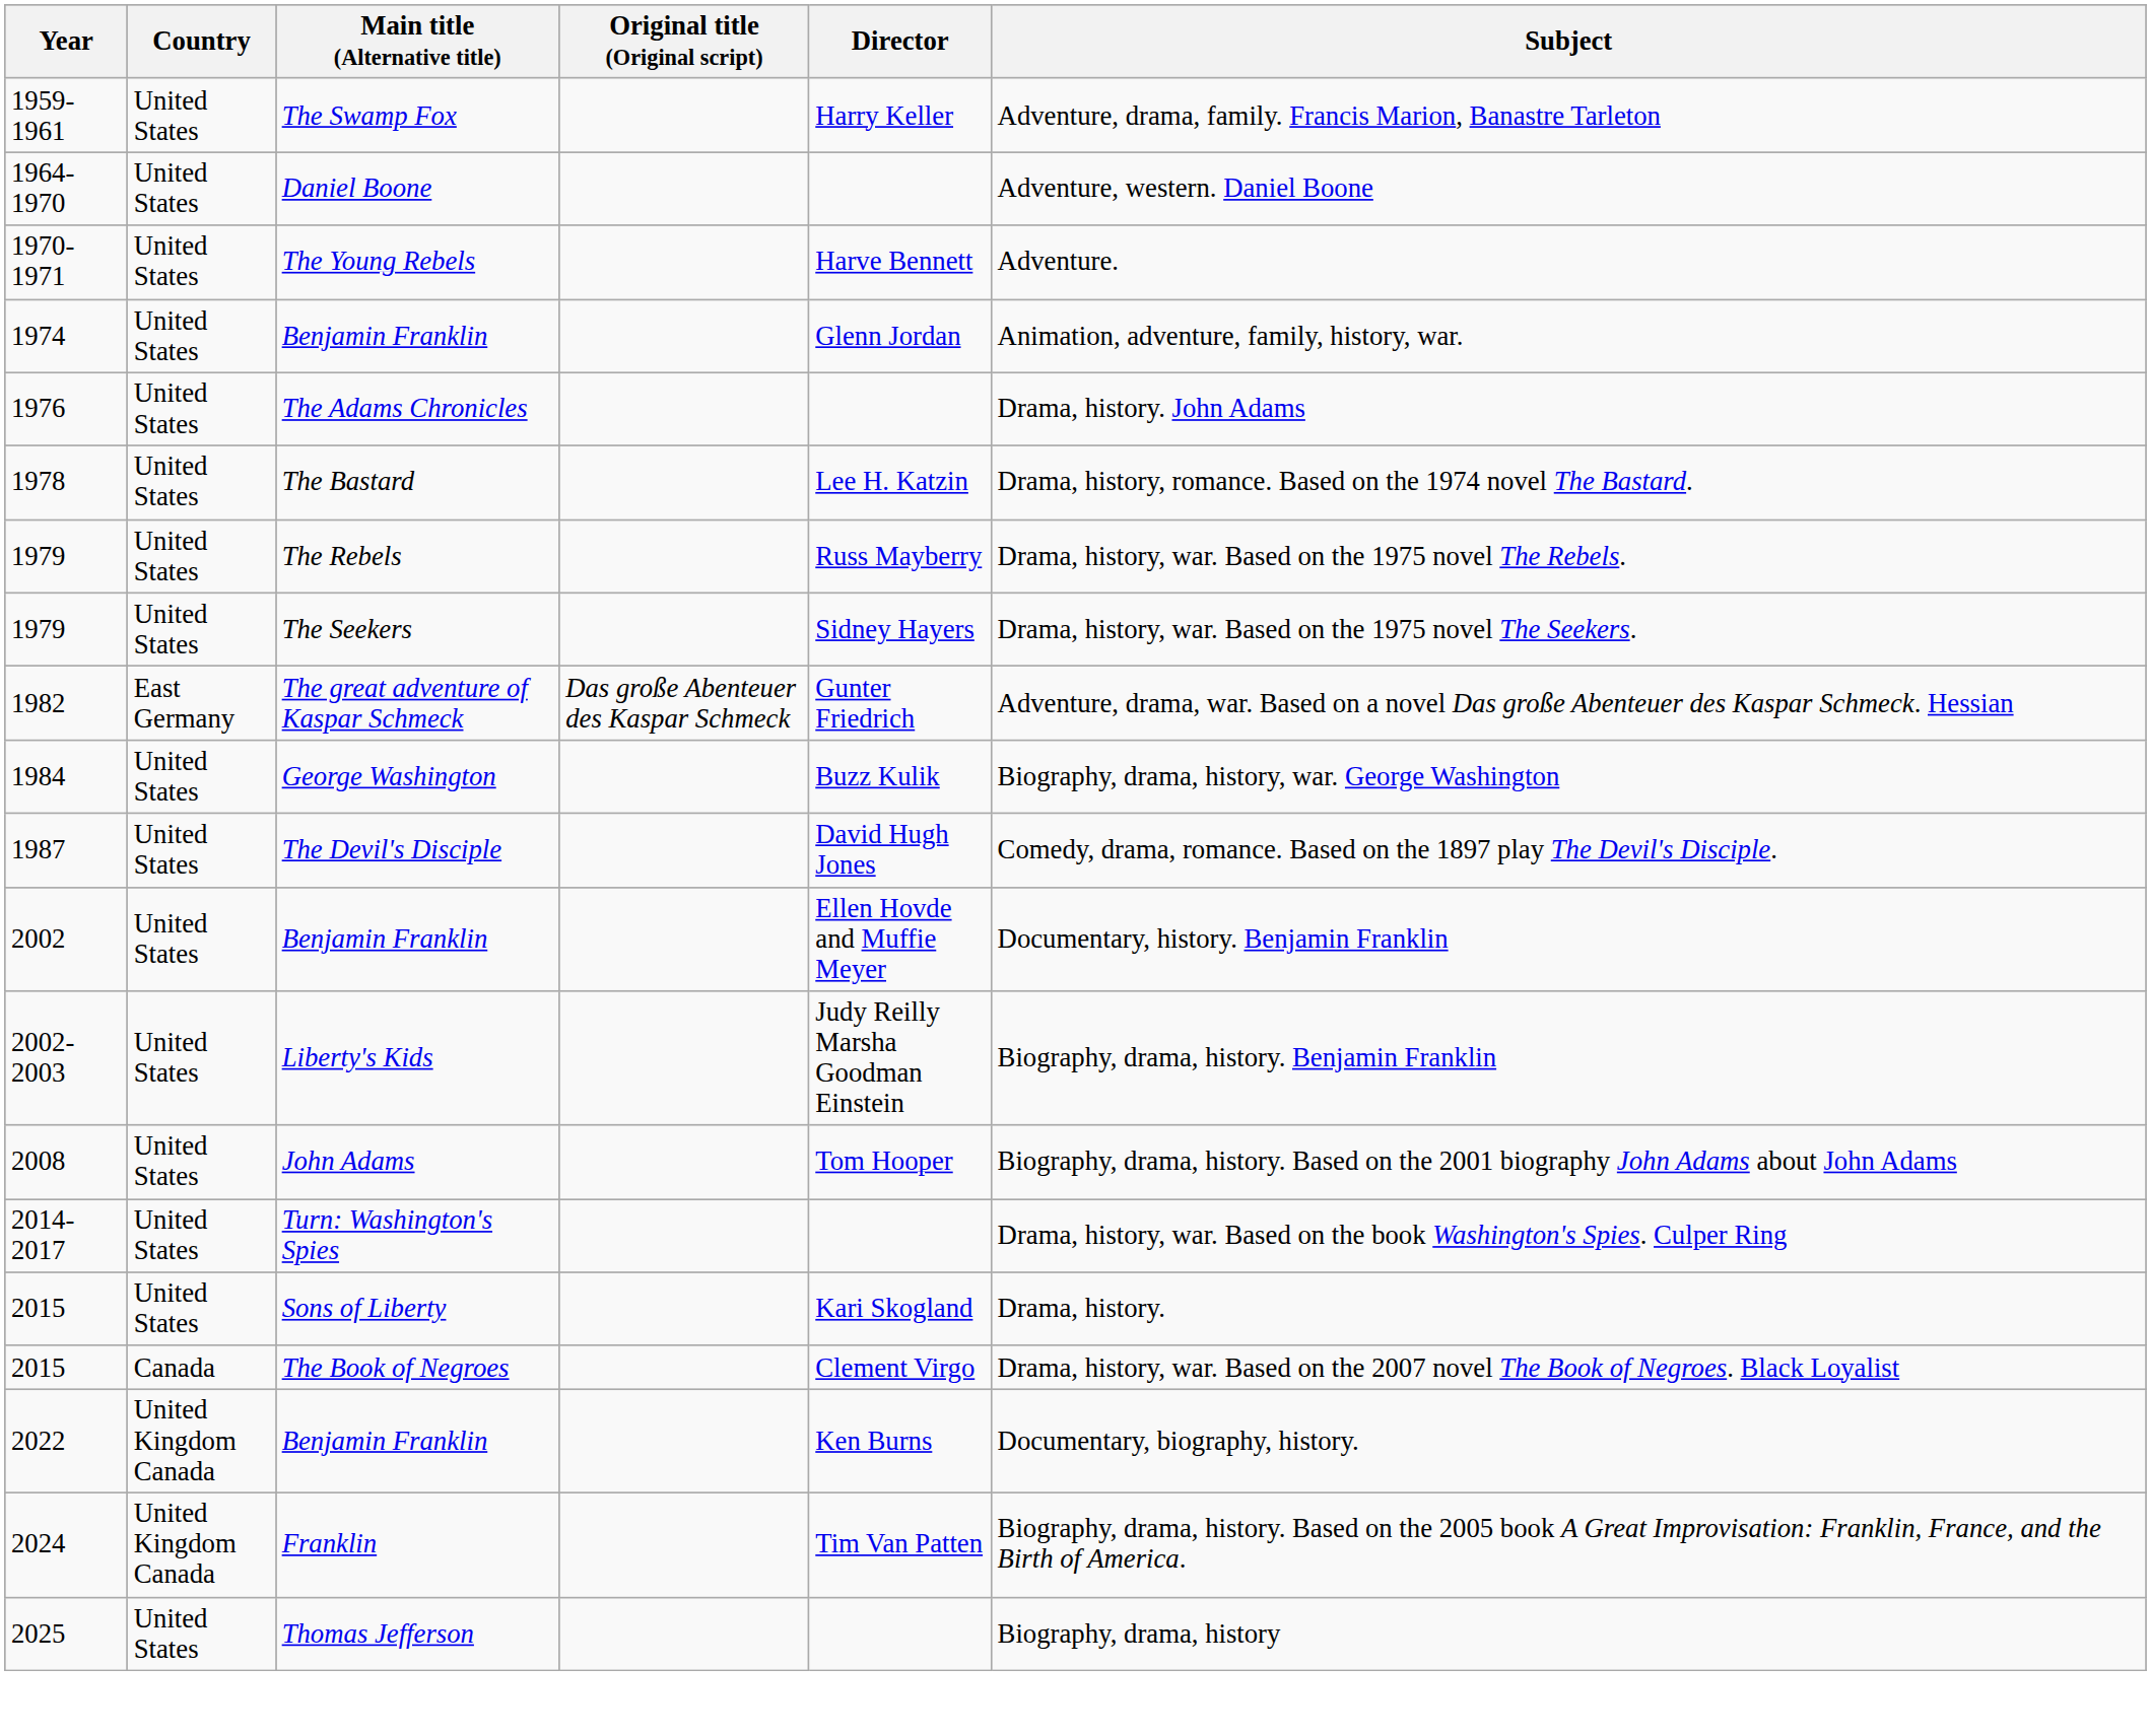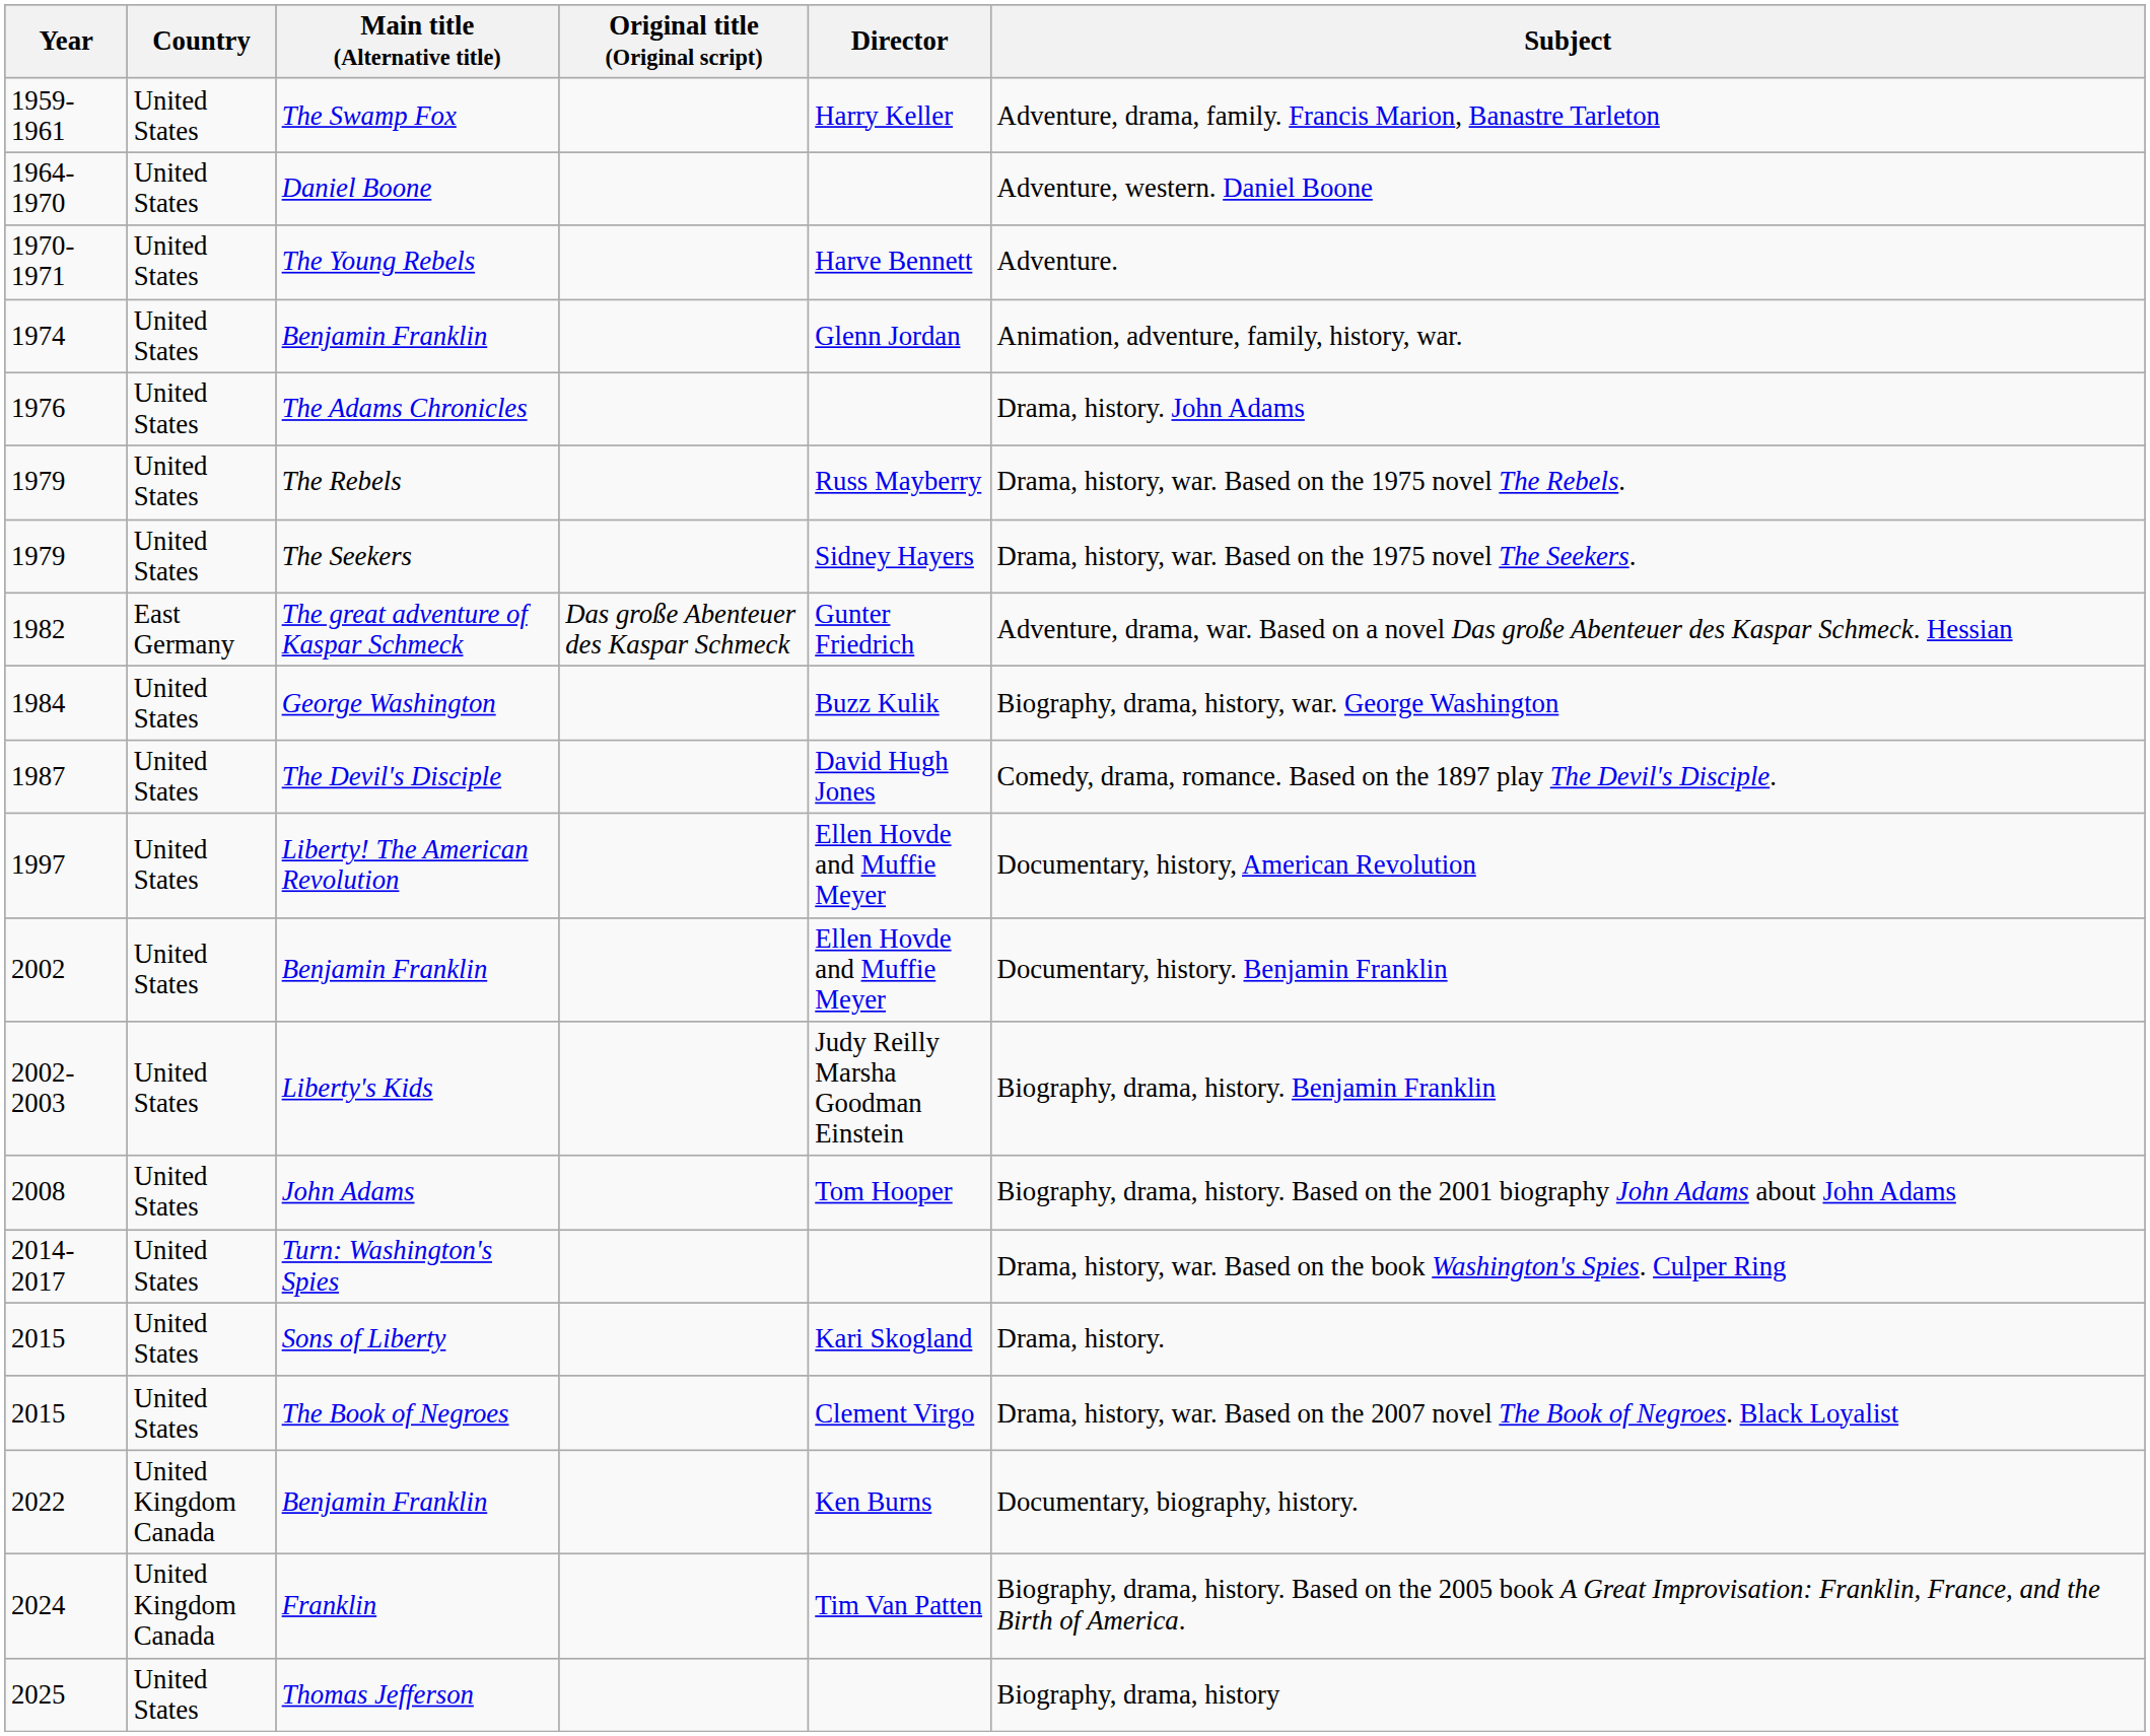 <table class="wikitable sortable" style="width:100%;">
 <tr>
 <th>Year</th>
 <th width= 80>Country</th>
 <th class="unsortable" style="width:160px;">Main title<br><small>(Alternative title)</small></th>
 <th class="unsortable" style="width:140px;">Original title<br><small>(Original script)</small></th>
 <th width=100>Director</th>
 <th class="unsortable">Subject</th>
 </tr>
 <tr>
 <td>1959-1961</td>
 <td>United States</td>
 <td><em><a href='#'>The Swamp Fox</a></em></td>
 <td></td>
 <td><a href='#'>Harry Keller</a></td>
 <td>Adventure, drama, family. <a href='#'>Francis Marion</a>, <a href='#'>Banastre Tarleton</a></td>
 </tr>
 <tr>
 <td>1964-1970</td>
 <td>United States</td>
 <td><em><a href='#'>Daniel Boone</a></em></td>
 <td></td>
 <td></td>
 <td>Adventure, western. <a href='#'>Daniel Boone</a></td>
 </tr>
 <tr>
 <td>1970-1971</td>
 <td>United States</td>
 <td><em><a href='#'>The Young Rebels</a></em></td>
 <td></td>
 <td><a href='#'>Harve Bennett</a></td>
 <td>Adventure.</td>
 </tr>
 <tr>
 <td>1974</td>
 <td>United States</td>
 <td><em><a href='#'>Benjamin Franklin</a></em></td>
 <td></td>
 <td><a href='#'>Glenn Jordan</a></td>
 <td>Animation, adventure, family, history, war.</td>
 </tr>
 <tr>
 <td>1976</td>
 <td>United States</td>
 <td><em><a href='#'>The Adams Chronicles</a></em></td>
 <td></td>
 <td></td>
 <td>Drama, history. <a href='#'>John Adams</a></td>
 </tr>
 <tr>
-<td>1978</td>
-<td>United States</td>
-<td><em>The Bastard</em></td>
-<td></td>
-<td><a href='#'>Lee H. Katzin</a></td>
-<td>Drama, history, romance. Based on the 1974 novel <em><a href='#'>The Bastard</a></em>.</td>
-</tr>
-<tr>
 <td>1979</td>
 <td>United States</td>
 <td><em>The Rebels</em></td>
 <td></td>
 <td><a href='#'>Russ Mayberry</a></td>
 <td>Drama, history, war. Based on the 1975 novel <em><a href='#'>The Rebels</a></em>.</td>
 </tr>
 <tr>
 <td>1979</td>
 <td>United States</td>
 <td><em>The Seekers</em></td>
 <td></td>
 <td><a href='#'>Sidney Hayers</a></td>
 <td>Drama, history, war. Based on the 1975 novel <em><a href='#'>The Seekers</a></em>.</td>
 </tr>
 <tr>
 <td>1982</td>
 <td>East Germany</td>
 <td><em><a href='#'>The great adventure of Kaspar Schmeck</a></em></td>
 <td><em>Das große Abenteuer des Kaspar Schmeck</em></td>
 <td><a href='#'>Gunter Friedrich</a></td>
 <td>Adventure, drama, war. Based on a novel <em>Das große Abenteuer des Kaspar Schmeck</em>. <a href='#'>Hessian</a></td>
 </tr>
 <tr>
 <td>1984</td>
 <td>United States</td>
 <td><em><a href='#'>George Washington</a></em></td>
 <td></td>
 <td><a href='#'>Buzz Kulik</a></td>
 <td>Biography, drama, history, war. <a href='#'>George Washington</a></td>
 </tr>
 <tr>
 <td>1987</td>
 <td>United States</td>
 <td><em><a href='#'>The Devil's Disciple</a></em></td>
 <td></td>
 <td><a href='#'>David Hugh Jones</a></td>
 <td>Comedy, drama, romance. Based on the 1897 play <em><a href='#'>The Devil's Disciple</a></em>.</td>
+</tr>
+<tr>
+<td>1997</td>
+<td>United States</td>
+<td><em><a href='#'>Liberty! The American Revolution</a></em></td>
+<td></td>
+<td><a href='#'>Ellen Hovde</a> and <a href='#'>Muffie Meyer</a></td>
+<td>Documentary, history, <a href='#'>American Revolution</a></td>
 </tr>
 <tr>
 <td>2002</td>
 <td>United States</td>
 <td><em><a href='#'>Benjamin Franklin</a></em></td>
 <td></td>
 <td><a href='#'>Ellen Hovde</a> and <a href='#'>Muffie Meyer</a></td>
 <td>Documentary, history. <a href='#'>Benjamin Franklin</a></td>
 </tr>
 <tr>
 <td>2002-2003</td>
 <td>United States</td>
 <td><em><a href='#'>Liberty's Kids</a></em></td>
 <td></td>
 <td>Judy Reilly<br>Marsha Goodman Einstein</td>
 <td>Biography, drama, history. <a href='#'>Benjamin Franklin</a></td>
 </tr>
 <tr>
 <td>2008</td>
 <td>United States</td>
 <td><em><a href='#'>John Adams</a></em></td>
 <td></td>
 <td><a href='#'>Tom Hooper</a></td>
 <td>Biography, drama, history. Based on the 2001 biography <em><a href='#'>John Adams</a></em> about <a href='#'>John Adams</a></td>
 </tr>
 <tr>
 <td>2014-2017</td>
 <td>United States</td>
 <td><em><a href='#'>Turn: Washington's Spies</a></em></td>
 <td></td>
 <td></td>
 <td>Drama, history, war. Based on the book <em><a href='#'>Washington's Spies</a></em>. <a href='#'>Culper Ring</a></td>
 </tr>
 <tr>
 <td>2015</td>
 <td>United States</td>
 <td><em><a href='#'>Sons of Liberty</a></em></td>
 <td></td>
 <td><a href='#'>Kari Skogland</a></td>
 <td>Drama, history.</td>
 </tr>
 <tr>
 <td>2015</td>
-<td>Canada</td>
+<td>United States</td>
 <td><em><a href='#'>The Book of Negroes</a></em></td>
 <td></td>
 <td><a href='#'>Clement Virgo</a></td>
 <td>Drama, history, war. Based on the 2007 novel <em><a href='#'>The Book of Negroes</a></em>. <a href='#'>Black Loyalist</a></td>
 </tr>
 <tr>
 <td>2022</td>
 <td>United Kingdom<br>Canada</td>
 <td><em><a href='#'>Benjamin Franklin</a></em></td>
 <td></td>
 <td><a href='#'>Ken Burns</a></td>
 <td>Documentary, biography, history.</td>
 </tr>
 <tr>
 <td>2024</td>
 <td>United Kingdom<br>Canada</td>
 <td><em><a href='#'>Franklin</a></em></td>
 <td></td>
 <td><a href='#'>Tim Van Patten</a></td>
 <td>Biography, drama, history. Based on the 2005 book <em>A Great Improvisation: Franklin, France, and the Birth of America</em>.</td>
 </tr>
 <tr>
 <td>2025</td>
 <td>United States</td>
 <td><em><a href='#'>Thomas Jefferson</a></em></td>
 <td></td>
 <td></td>
 <td>Biography, drama, history</td>
 </tr>
 </table>
